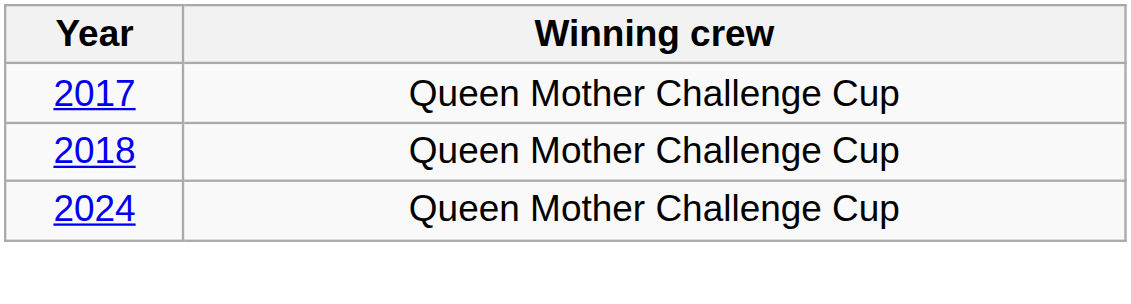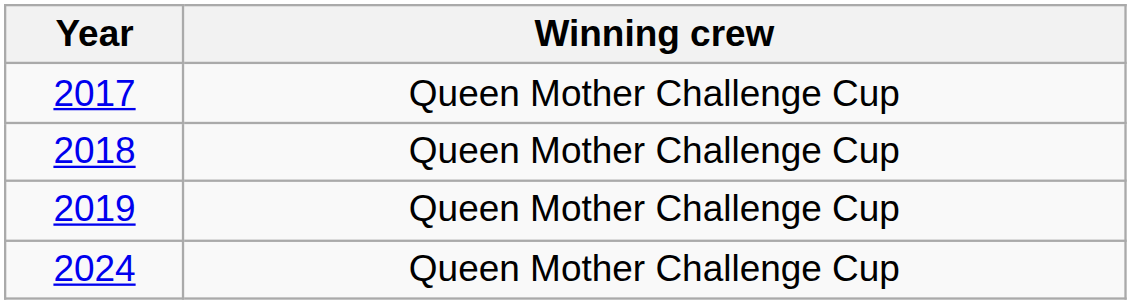 <table class="wikitable" style="text-align:center">
 <tr>
 <th width=70>Year</th>
 <th width=400>Winning crew</th>
 </tr>
 <tr>
 <td><a href='#'>2017</a></td>
 <td>Queen Mother Challenge Cup</td>
 </tr>
 <tr>
 <td><a href='#'>2018</a></td>
 <td>Queen Mother Challenge Cup</td>
 </tr>
 <tr>
+<td><a href='#'>2019</a></td>
+<td>Queen Mother Challenge Cup</td>
+</tr>
+<tr>
 <td><a href='#'>2024</a></td>
 <td>Queen Mother Challenge Cup</td>
 </tr>
 </table>
